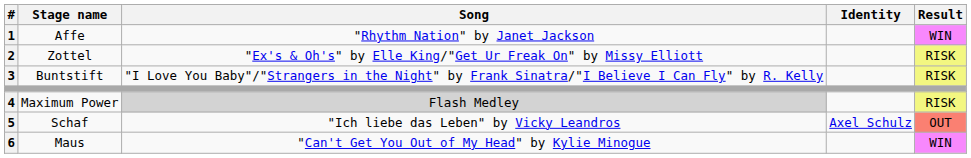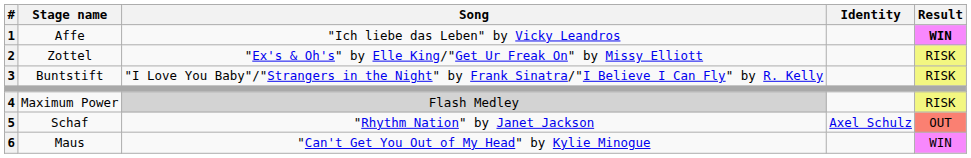 <table class="wikitable plainrowheaders" style="text-align: center;">
 <tr>
 <th>#</th>
 <th>Stage name</th>
 <th>Song</th>
 <th>Identity</th>
 <th>Result</th>
 </tr>
 <tr>
 <th>1</th>
 <td>Affe</td>
-<td>"<a href='#'>Rhythm Nation</a>" by <a href='#'>Janet Jackson</a></td>
+<td>"Ich liebe das Leben" by <a href='#'>Vicky Leandros</a></td>
 <td></td>
-<td bgcolor=#F888FD>WIN</td>
+<td bgcolor=#F888FD><strong>WIN</strong></td>
 </tr>
 <tr>
 <th>2</th>
 <td>Zottel</td>
 <td>"<a href='#'>Ex's & Oh's</a>" by <a href='#'>Elle King</a>/"<a href='#'>Get Ur Freak On</a>" by <a href='#'>Missy Elliott</a></td>
 <td></td>
 <td bgcolor="#F3F781">RISK</td>
 </tr>
 <tr>
 <th>3</th>
 <td>Buntstift</td>
 <td>"I Love You Baby"/"<a href='#'>Strangers in the Night</a>" by <a href='#'>Frank Sinatra</a>/"<a href='#'>I Believe I Can Fly</a>" by <a href='#'>R. Kelly</a></td>
 <td></td>
 <td bgcolor="#F3F781">RISK</td>
 </tr>
 <tr>
 <td colspan="5" style="background:darkgray"></td>
 </tr>
 <tr>
 <th>4</th>
 <td>Maximum Power</td>
 <td style="background: lightgrey;">Flash Medley</td>
 <td></td>
 <td bgcolor="#F3F781">RISK</td>
 </tr>
 <tr>
 <th>5</th>
 <td>Schaf</td>
-<td>"Ich liebe das Leben" by <a href='#'>Vicky Leandros</a></td>
+<td>"<a href='#'>Rhythm Nation</a>" by <a href='#'>Janet Jackson</a></td>
 <td><a href='#'>Axel Schulz</a></td>
 <td bgcolor=salmon>OUT</td>
 </tr>
 <tr>
 <th>6</th>
 <td>Maus</td>
 <td>"<a href='#'>Can't Get You Out of My Head</a>" by <a href='#'>Kylie Minogue</a></td>
 <td></td>
 <td bgcolor=#F888FD>WIN</td>
 </tr>
 </table>
